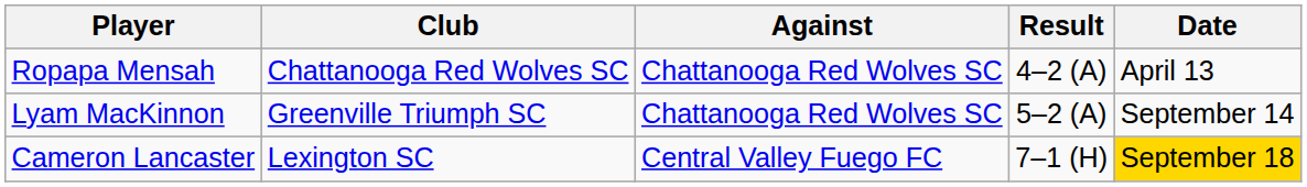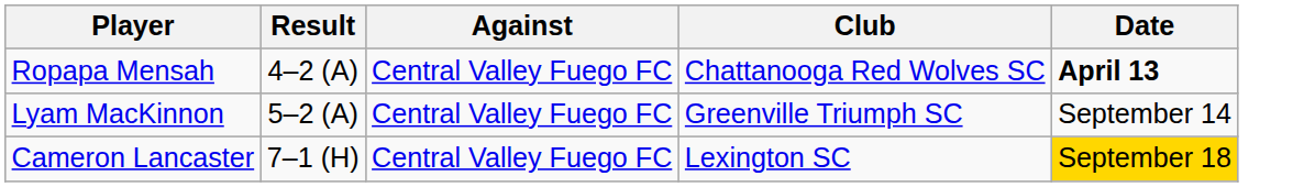 <table class="wikitable">
 <tr>
 <th>Player</th>
+<th style="text-align:center">Result</th>
+<th>Against</th>
 <th>Club</th>
-<th>Against</th>
-<th style="text-align:center">Result</th>
 <th>Date</th>
 </tr>
 <tr>
 <td> <a href='#'>Ropapa Mensah</a></td>
+<td style="text-align:center;">4–2 (A)</td>
+<td><a href='#'>Central Valley Fuego FC</a></td>
 <td><a href='#'>Chattanooga Red Wolves SC</a></td>
-<td><a href='#'>Chattanooga Red Wolves SC</a></td>
-<td style="text-align:center;">4–2 (A)</td>
-<td>April 13</td>
+<td><strong>April 13</strong></td>
 </tr>
 <tr>
 <td> <a href='#'>Lyam MacKinnon</a></td>
+<td style="text-align:center;">5–2 (A)</td>
+<td><a href='#'>Central Valley Fuego FC</a></td>
 <td><a href='#'>Greenville Triumph SC</a></td>
-<td><a href='#'>Chattanooga Red Wolves SC</a></td>
-<td style="text-align:center;">5–2 (A)</td>
 <td>September 14</td>
 </tr>
 <tr>
 <td> <a href='#'>Cameron Lancaster</a></td>
+<td style="text-align:center;">7–1 (H)</td>
+<td><a href='#'>Central Valley Fuego FC</a></td>
 <td><a href='#'>Lexington SC</a></td>
-<td><a href='#'>Central Valley Fuego FC</a></td>
-<td style="text-align:center;">7–1 (H)</td>
 <td style="background: gold;">September 18</td>
 </tr>
 </table>
